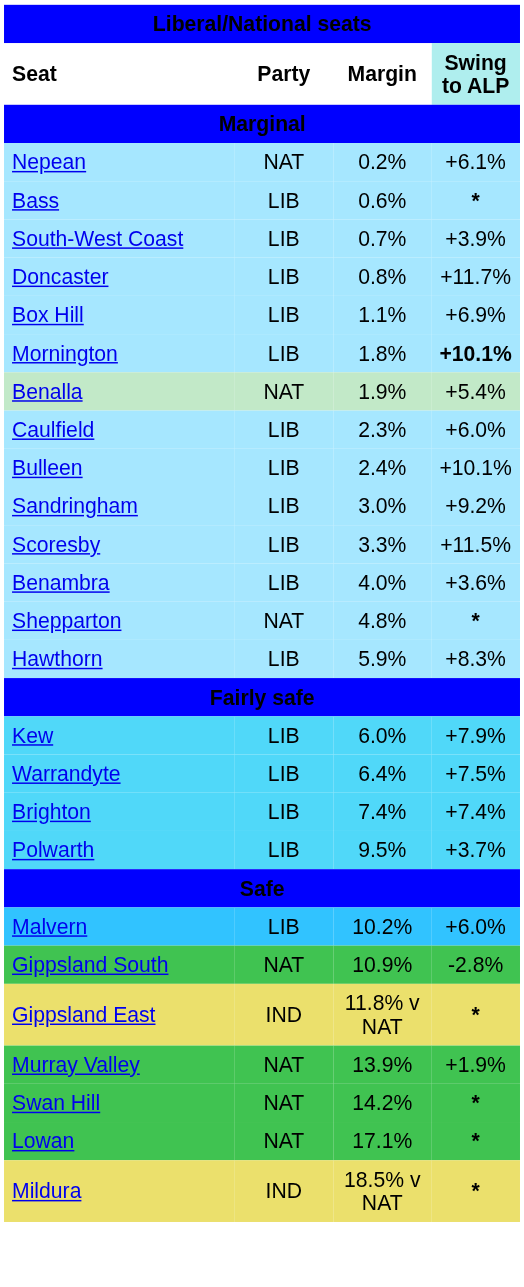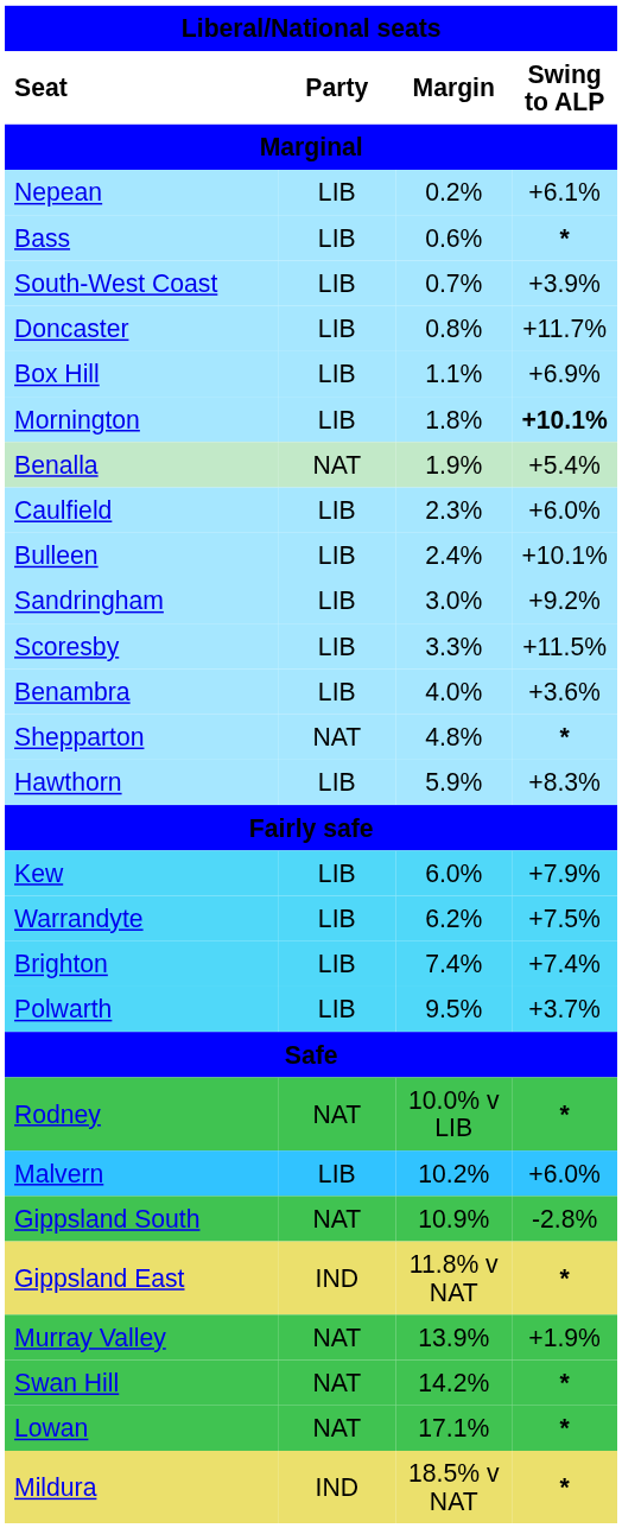 <table class="toccolours" align="left" cellpadding="5" cellspacing="0" style="margin-right: .5em; margin-top: .4em; font-size: 90%; float:right">
 <tr>
 <td COLSPAN=4 align="center" width="102%" bgcolor="BLUE"><span><strong>Liberal/National seats</strong></span></td>
 </tr>
 <tr>
 <td style="width:130px" align="left"><strong>Seat</strong></td>
 <td style="width:50px" align="center"><strong>Party</strong></td>
 <td style="width:50px" align="center"><strong>Margin</strong></td>
-<td style="background: paleturquoise; width:50px" align="center"><strong>Swing to ALP</strong></td>
+<td style="width:50px" align="center"><strong>Swing to ALP</strong></td>
 </tr>
 <tr>
 <td COLSPAN=4 align="center" bgcolor="blue"><span><strong>Marginal</strong></span></td>
 </tr>
 <tr>
 <td align="left" bgcolor="A6E7FF"><a href='#'>Nepean</a></td>
-<td align="center" bgcolor="A6E7FF">NAT</td>
+<td align="center" bgcolor="A6E7FF">LIB</td>
 <td align="center" bgcolor="A6E7FF">0.2%</td>
 <td align="center" bgcolor="A6E7FF">+6.1%</td>
 </tr>
 <tr>
 <td align="left" bgcolor="A6E7FF"><a href='#'>Bass</a></td>
 <td align="center" bgcolor="A6E7FF">LIB</td>
 <td align="center" bgcolor="A6E7FF">0.6%</td>
 <td align="center" bgcolor="A6E7FF"><strong>*</strong></td>
 </tr>
 <tr>
 <td align="left" bgcolor="A6E7FF"><a href='#'>South-West Coast</a></td>
 <td align="center" bgcolor="A6E7FF">LIB</td>
 <td align="center" bgcolor="A6E7FF">0.7%</td>
 <td align="center" bgcolor="A6E7FF">+3.9%</td>
 </tr>
 <tr>
 <td align="left" bgcolor="A6E7FF"><a href='#'>Doncaster</a></td>
 <td align="center" bgcolor="A6E7FF">LIB</td>
 <td align="center" bgcolor="A6E7FF">0.8%</td>
 <td align="center" bgcolor="A6E7FF">+11.7%</td>
 </tr>
 <tr>
 <td align="left" bgcolor="A6E7FF"><a href='#'>Box Hill</a></td>
 <td align="center" bgcolor="A6E7FF">LIB</td>
 <td align="center" bgcolor="A6E7FF">1.1%</td>
 <td align="center" bgcolor="A6E7FF">+6.9%</td>
 </tr>
 <tr>
 <td align="left" bgcolor="A6E7FF"><a href='#'>Mornington</a></td>
 <td align="center" bgcolor="A6E7FF">LIB</td>
 <td align="center" bgcolor="A6E7FF">1.8%</td>
 <td align="center" bgcolor="A6E7FF"><strong>+10.1%</strong></td>
 </tr>
 <tr>
 <td align="left" bgcolor="C2E9C8"><a href='#'>Benalla</a></td>
 <td align="center" bgcolor="C2E9C8">NAT</td>
 <td align="center" bgcolor="C2E9C8">1.9%</td>
 <td align="center" bgcolor="C2E9C8">+5.4%</td>
 </tr>
 <tr>
 <td align="left" bgcolor="A6E7FF"><a href='#'>Caulfield</a></td>
 <td align="center" bgcolor="A6E7FF">LIB</td>
 <td align="center" bgcolor="A6E7FF">2.3%</td>
 <td align="center" bgcolor="A6E7FF">+6.0%</td>
 </tr>
 <tr>
 <td align="left" bgcolor="A6E7FF"><a href='#'>Bulleen</a></td>
 <td align="center" bgcolor="A6E7FF">LIB</td>
 <td align="center" bgcolor="A6E7FF">2.4%</td>
 <td align="center" bgcolor="A6E7FF">+10.1%</td>
 </tr>
 <tr>
 <td align="left" bgcolor="A6E7FF"><a href='#'>Sandringham</a></td>
 <td align="center" bgcolor="A6E7FF">LIB</td>
 <td align="center" bgcolor="A6E7FF">3.0%</td>
 <td align="center" bgcolor="A6E7FF">+9.2%</td>
 </tr>
 <tr>
 <td align="left" bgcolor="A6E7FF"><a href='#'>Scoresby</a></td>
 <td align="center" bgcolor="A6E7FF">LIB</td>
 <td align="center" bgcolor="A6E7FF">3.3%</td>
 <td align="center" bgcolor="A6E7FF">+11.5%</td>
 </tr>
 <tr>
 <td align="left" bgcolor="A6E7FF"><a href='#'>Benambra</a></td>
 <td align="center" bgcolor="A6E7FF">LIB</td>
 <td align="center" bgcolor="A6E7FF">4.0%</td>
 <td align="center" bgcolor="A6E7FF">+3.6%</td>
 </tr>
 <tr>
 <td align="left" bgcolor="A6E7FF"><a href='#'>Shepparton</a></td>
 <td align="center" bgcolor="A6E7FF">NAT</td>
 <td align="center" bgcolor="A6E7FF">4.8%</td>
 <td align="center" bgcolor="A6E7FF"><strong>*</strong></td>
 </tr>
 <tr>
 <td align="left" bgcolor="A6E7FF"><a href='#'>Hawthorn</a></td>
 <td align="center" bgcolor="A6E7FF">LIB</td>
 <td align="center" bgcolor="A6E7FF">5.9%</td>
 <td align="center" bgcolor="A6E7FF">+8.3%</td>
 </tr>
 <tr>
 <td COLSPAN=4 align="center" bgcolor="blue"><span><strong>Fairly safe</strong></span></td>
 </tr>
 <tr>
 <td align="left" bgcolor="50D8F9"><a href='#'>Kew</a></td>
 <td align="center" bgcolor="50D8F9">LIB</td>
 <td align="center" bgcolor="50D8F9">6.0%</td>
 <td align="center" bgcolor="50D8F9">+7.9%</td>
 </tr>
 <tr>
 <td align="left" bgcolor="50D8F9"><a href='#'>Warrandyte</a></td>
 <td align="center" bgcolor="50D8F9">LIB</td>
-<td align="center" bgcolor="50D8F9">6.4%</td>
+<td align="center" bgcolor="50D8F9">6.2%</td>
 <td align="center" bgcolor="50D8F9">+7.5%</td>
 </tr>
 <tr>
 <td align="left" bgcolor="50D8F9"><a href='#'>Brighton</a></td>
 <td align="center" bgcolor="50D8F9">LIB</td>
 <td align="center" bgcolor="50D8F9">7.4%</td>
 <td align="center" bgcolor="50D8F9">+7.4%</td>
 </tr>
 <tr>
 <td align="left" bgcolor="50D8F9"><a href='#'>Polwarth</a></td>
 <td align="center" bgcolor="50D8F9">LIB</td>
 <td align="center" bgcolor="50D8F9">9.5%</td>
 <td align="center" bgcolor="50D8F9">+3.7%</td>
 </tr>
 <tr>
 <td colspan=4 align="center" bgcolor="blue"><span><strong>Safe</strong></span></td>
+</tr>
+<tr>
+<td align="left" bgcolor="40C351"><a href='#'>Rodney</a></td>
+<td align="center" bgcolor="40C351">NAT</td>
+<td align="center" bgcolor="40C351">10.0% v LIB</td>
+<td align="center" bgcolor="40C351"><strong>*</strong></td>
 </tr>
 <tr>
 <td align="left" bgcolor="31C3FF"><a href='#'>Malvern</a></td>
 <td align="center" bgcolor="31C3FF">LIB</td>
 <td align="center" bgcolor="31C3FF">10.2%</td>
 <td align="center" bgcolor="31C3FF">+6.0%</td>
 </tr>
 <tr>
 <td align="left" bgcolor="40C351"><a href='#'>Gippsland South</a></td>
 <td align="center" bgcolor="40C351">NAT</td>
 <td align="center" bgcolor="40C351">10.9%</td>
 <td align="center" bgcolor="40C351">-2.8%</td>
 </tr>
 <tr>
 <td align="left" bgcolor="EBE06C"><a href='#'>Gippsland East</a></td>
 <td align="center" bgcolor="EBE06C">IND</td>
 <td align="center" bgcolor="EBE06C">11.8% v NAT</td>
 <td align="center" bgcolor="EBE06C"><strong>*</strong></td>
 </tr>
 <tr>
 <td align="left" bgcolor="40C351"><a href='#'>Murray Valley</a></td>
 <td align="center" bgcolor="40C351">NAT</td>
 <td align="center" bgcolor="40C351">13.9%</td>
 <td align="center" bgcolor="40C351">+1.9%</td>
 </tr>
 <tr>
 <td align="left" bgcolor="40C351"><a href='#'>Swan Hill</a></td>
 <td align="center" bgcolor="40C351">NAT</td>
 <td align="center" bgcolor="40C351">14.2%</td>
 <td align="center" bgcolor="40C351"><strong>*</strong></td>
 </tr>
 <tr>
 <td align="left" bgcolor="40C351"><a href='#'>Lowan</a></td>
 <td align="center" bgcolor="40C351">NAT</td>
 <td align="center" bgcolor="40C351">17.1%</td>
 <td align="center" bgcolor="40C351"><strong>*</strong></td>
 </tr>
 <tr>
 <td align="left" bgcolor="EBE06C"><a href='#'>Mildura</a></td>
 <td align="center" bgcolor="EBE06C">IND</td>
 <td align="center" bgcolor="EBE06C">18.5% v NAT</td>
 <td align="center" bgcolor="EBE06C"><strong>*</strong></td>
 </tr>
 </table>
